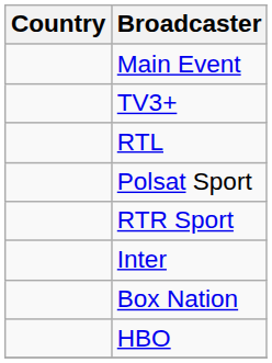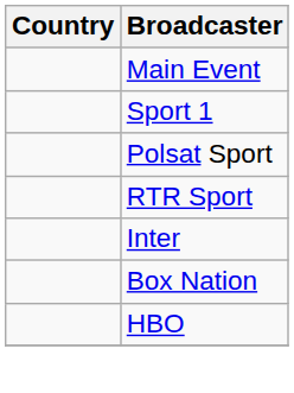 <table class="wikitable">
 <tr>
 <th align=center>Country</th>
 <th align=center>Broadcaster</th>
 </tr>
 <tr>
 <td></td>
 <td><a href='#'>Main Event</a></td>
 </tr>
 <tr>
 <td></td>
-<td><a href='#'>TV3+</a></td>
-</tr>
-<tr>
-<td></td>
-<td><a href='#'>RTL</a></td>
+<td><a href='#'>Sport 1</a></td>
 </tr>
 <tr>
 <td></td>
 <td><a href='#'>Polsat</a> Sport</td>
 </tr>
 <tr>
 <td></td>
 <td><a href='#'>RTR Sport</a></td>
 </tr>
 <tr>
 <td></td>
 <td><a href='#'>Inter</a></td>
 </tr>
 <tr>
 <td></td>
 <td><a href='#'>Box Nation</a></td>
 </tr>
 <tr>
 <td></td>
 <td><a href='#'>HBO</a></td>
 </tr>
 <tr>
 </tr>
 </table>
